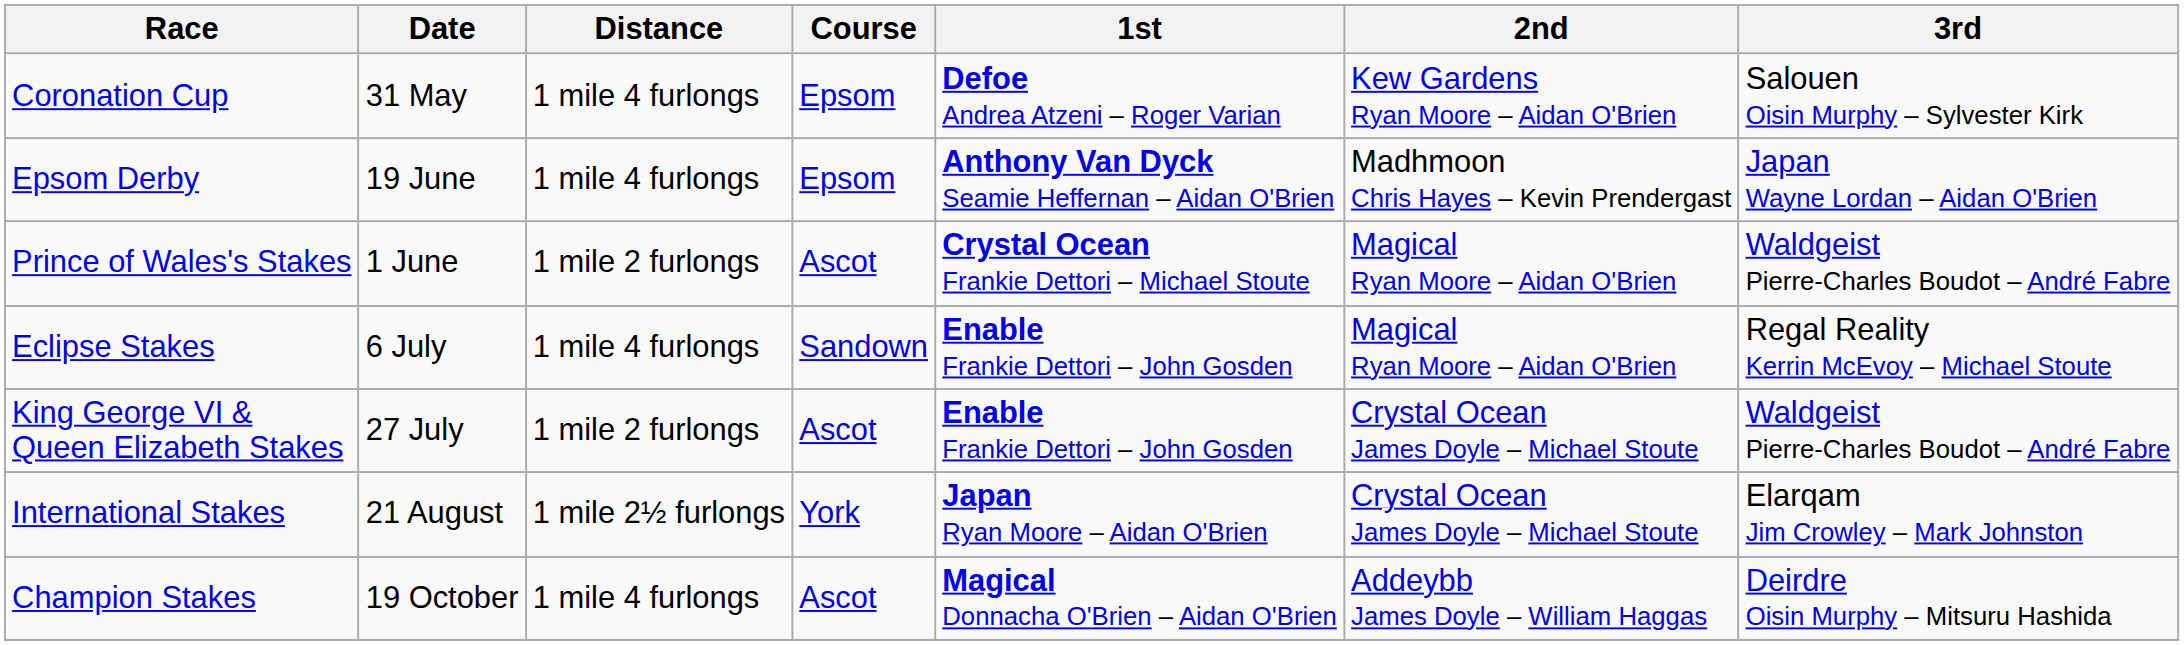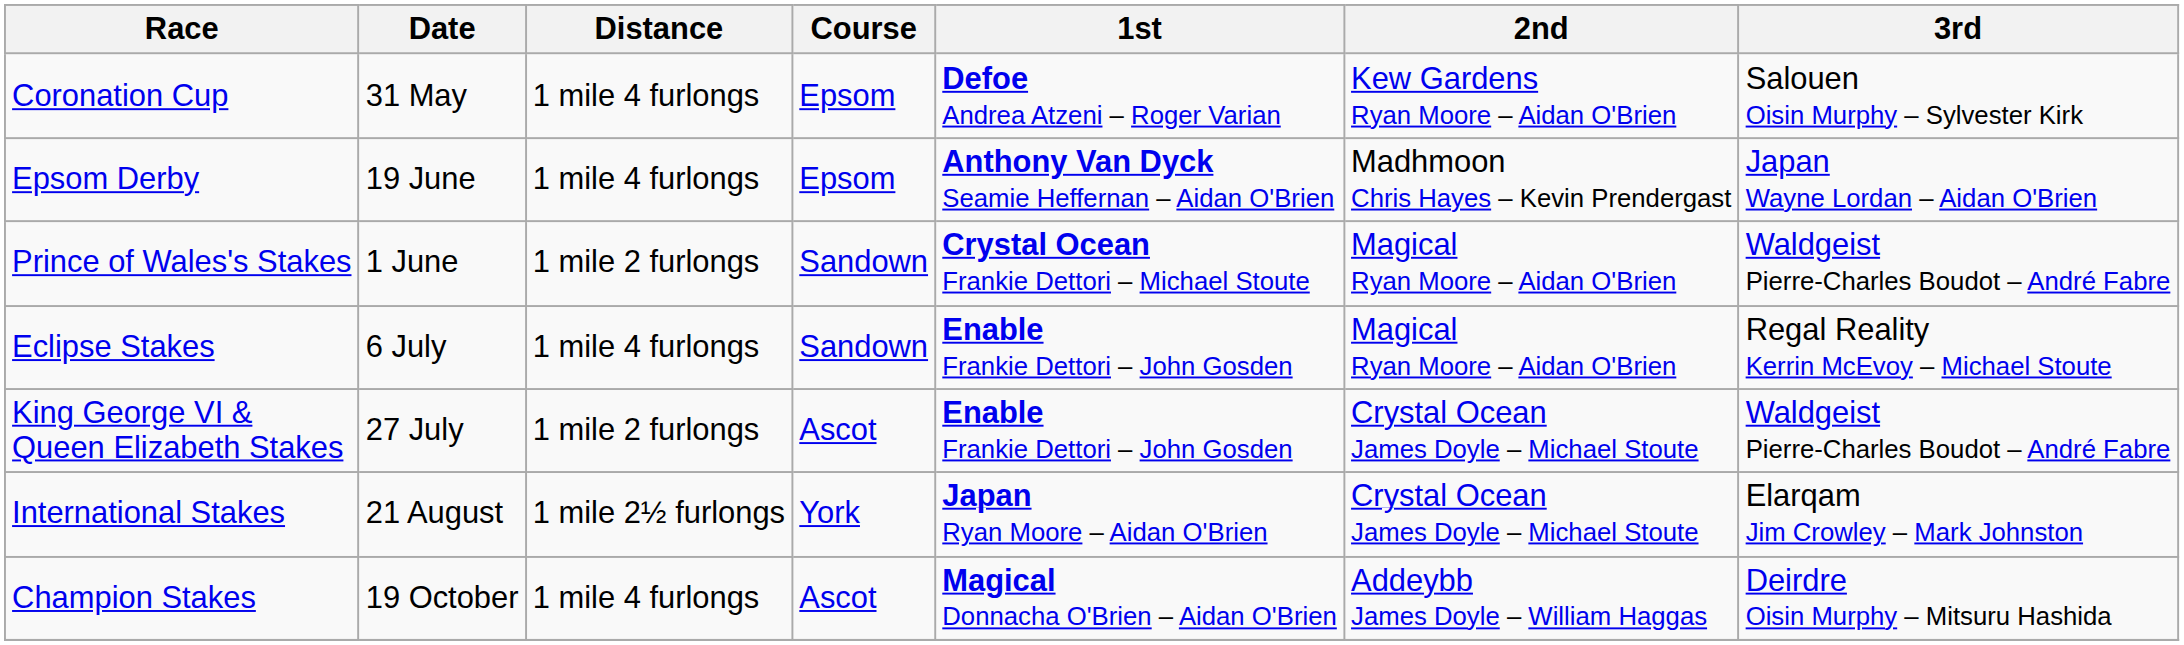 <table class="wikitable sortable">
 <tr>
 <th>Race</th>
 <th>Date</th>
 <th>Distance</th>
 <th>Course</th>
 <th>1st</th>
 <th>2nd</th>
 <th>3rd</th>
 </tr>
 <tr>
 <td><a href='#'>Coronation Cup</a></td>
 <td>31 May</td>
 <td>1 mile 4 furlongs</td>
 <td><a href='#'>Epsom</a></td>
 <td><strong><a href='#'>Defoe</a></strong><br><small><a href='#'>Andrea Atzeni</a> – <a href='#'>Roger Varian</a></small></td>
 <td><a href='#'>Kew Gardens</a><br><small><a href='#'>Ryan Moore</a> – <a href='#'>Aidan O'Brien</a></small></td>
 <td>Salouen<br><small><a href='#'>Oisin Murphy</a> – Sylvester Kirk</small></td>
 </tr>
 <tr>
 <td><a href='#'>Epsom Derby</a></td>
 <td>19 June</td>
 <td>1 mile 4 furlongs</td>
 <td><a href='#'>Epsom</a></td>
 <td><strong><a href='#'>Anthony Van Dyck</a></strong><br><small><a href='#'>Seamie Heffernan</a> – <a href='#'>Aidan O'Brien</a></small></td>
 <td>Madhmoon<br><small><a href='#'>Chris Hayes</a> – Kevin Prendergast</small></td>
 <td><a href='#'>Japan</a><br><small><a href='#'>Wayne Lordan</a> – <a href='#'>Aidan O'Brien</a></small></td>
 </tr>
 <tr>
 <td><a href='#'>Prince of Wales's Stakes</a></td>
 <td>1 June</td>
 <td>1 mile 2 furlongs</td>
-<td><a href='#'>Ascot</a></td>
+<td><a href='#'>Sandown</a></td>
 <td><strong><a href='#'>Crystal Ocean</a></strong><br><small><a href='#'>Frankie Dettori</a> – <a href='#'>Michael Stoute</a></small></td>
 <td><a href='#'>Magical</a><br><small><a href='#'>Ryan Moore</a> – <a href='#'>Aidan O'Brien</a></small></td>
 <td><a href='#'>Waldgeist</a><br><small>Pierre-Charles Boudot – <a href='#'>André Fabre</a></small></td>
 </tr>
 <tr>
 <td><a href='#'>Eclipse Stakes</a></td>
 <td>6 July</td>
 <td>1 mile 4 furlongs</td>
 <td><a href='#'>Sandown</a></td>
 <td><strong><a href='#'>Enable</a></strong><br><small><a href='#'>Frankie Dettori</a> – <a href='#'>John Gosden</a></small></td>
 <td><a href='#'>Magical</a><br><small><a href='#'>Ryan Moore</a> – <a href='#'>Aidan O'Brien</a></small></td>
 <td>Regal Reality<br><small><a href='#'>Kerrin McEvoy</a> – <a href='#'>Michael Stoute</a></small></td>
 </tr>
 <tr>
 <td><a href='#'>King George VI &<br>Queen Elizabeth Stakes</a></td>
 <td>27 July</td>
 <td>1 mile 2 furlongs</td>
 <td><a href='#'>Ascot</a></td>
 <td><strong><a href='#'>Enable</a></strong><br><small><a href='#'>Frankie Dettori</a> – <a href='#'>John Gosden</a></small></td>
 <td><a href='#'>Crystal Ocean</a><br><small><a href='#'>James Doyle</a> – <a href='#'>Michael Stoute</a></small></td>
 <td><a href='#'>Waldgeist</a><br><small>Pierre-Charles Boudot – <a href='#'>André Fabre</a></small></td>
 </tr>
 <tr>
 <td><a href='#'>International Stakes</a></td>
 <td>21 August</td>
 <td>1 mile 2½ furlongs</td>
 <td><a href='#'>York</a></td>
 <td><strong><a href='#'>Japan</a></strong><br><small><a href='#'>Ryan Moore</a> – <a href='#'>Aidan O'Brien</a></small></td>
 <td><a href='#'>Crystal Ocean</a><br><small><a href='#'>James Doyle</a> – <a href='#'>Michael Stoute</a></small></td>
 <td>Elarqam<br><small><a href='#'>Jim Crowley</a> – <a href='#'>Mark Johnston</a></small></td>
 </tr>
 <tr>
 <td><a href='#'>Champion Stakes</a></td>
 <td>19 October</td>
 <td>1 mile 4 furlongs</td>
 <td><a href='#'>Ascot</a></td>
 <td><strong><a href='#'>Magical</a></strong><br><small><a href='#'>Donnacha O'Brien</a> – <a href='#'>Aidan O'Brien</a></small></td>
 <td><a href='#'>Addeybb</a><br><small><a href='#'>James Doyle</a> – <a href='#'>William Haggas</a></small></td>
 <td><a href='#'>Deirdre</a><br><small><a href='#'>Oisin Murphy</a> – Mitsuru Hashida</small></td>
 </tr>
 <tr>
 </tr>
 </table>
